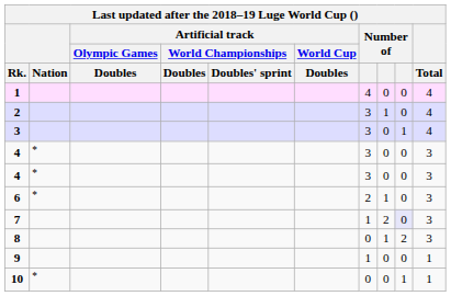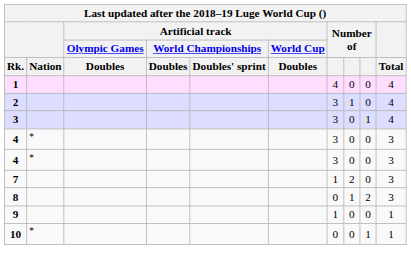 <table class="wikitable" style="margin-top: 0em; text-align: center; font-size: 100%;">
 <tr>
 <th colspan="10">Last updated after the 2018–19 Luge World Cup ()</th>
 </tr>
 <tr>
 <th rowspan="2" colspan="2"></th>
 <th colspan="4">Artificial track</th>
 <th rowspan="2" colspan="3">Number of</th>
 <th rowspan="2"></th>
 </tr>
 <tr>
 <th><a href='#'>Olympic Games</a></th>
 <th colspan="2"><a href='#'>World Championships</a></th>
 <th><a href='#'>World Cup</a></th>
 </tr>
 <tr>
 <th style="width: 1em;">Rk.</th>
 <th>Nation</th>
 <th>Doubles</th>
 <th>Doubles</th>
 <th>Doubles' sprint</th>
 <th>Doubles</th>
 <th style="width: 1em;"></th>
 <th style="width: 1em;"></th>
 <th style="width: 1em;"></th>
 <th style="width: 1em;">Total</th>
 </tr>
 <tr style="background: #fdf;">
 <td><strong>1</strong></td>
 <td style="text-align: left;"></td>
 <td></td>
 <td></td>
 <td></td>
 <td></td>
 <td>4</td>
 <td>0</td>
 <td>0</td>
 <td>4</td>
 </tr>
 <tr style="background: #ddf;">
 <td><strong>2</strong></td>
 <td style="text-align: left;"></td>
 <td></td>
 <td></td>
 <td></td>
 <td></td>
 <td>3</td>
 <td>1</td>
 <td>0</td>
 <td>4</td>
 </tr>
 <tr style="background: #ddf;">
 <td><strong>3</strong></td>
 <td style="text-align: left;"></td>
 <td></td>
 <td></td>
 <td></td>
 <td></td>
 <td>3</td>
 <td>0</td>
 <td>1</td>
 <td>4</td>
 </tr>
 <tr>
 <td><strong>4</strong></td>
 <td style="text-align: left;"><em></em><sup>*</sup></td>
 <td></td>
 <td></td>
 <td></td>
 <td></td>
 <td>3</td>
 <td>0</td>
 <td>0</td>
 <td>3</td>
 </tr>
 <tr>
 <td><strong>4</strong></td>
 <td style="text-align: left;"><em></em><sup>*</sup></td>
 <td></td>
 <td></td>
 <td></td>
 <td></td>
 <td>3</td>
 <td>0</td>
 <td>0</td>
 <td>3</td>
 </tr>
 <tr>
-<td><strong>6</strong></td>
-<td style="text-align: left;"><em></em><sup>*</sup></td>
-<td></td>
-<td></td>
-<td></td>
-<td></td>
-<td>2</td>
-<td>1</td>
-<td>0</td>
-<td>3</td>
-</tr>
-<tr>
 <td><strong>7</strong></td>
 <td style="text-align: left;"></td>
 <td></td>
 <td></td>
 <td></td>
 <td></td>
 <td>1</td>
 <td>2</td>
-<td style="background: lavender;">0</td>
+<td>0</td>
 <td>3</td>
 </tr>
 <tr>
 <td><strong>8</strong></td>
 <td style="text-align: left;"></td>
 <td></td>
 <td></td>
 <td></td>
 <td></td>
 <td>0</td>
 <td>1</td>
 <td>2</td>
 <td>3</td>
 </tr>
 <tr>
 <td><strong>9</strong></td>
 <td style="text-align: left;"></td>
 <td></td>
 <td></td>
 <td></td>
 <td></td>
 <td>1</td>
 <td>0</td>
 <td>0</td>
 <td>1</td>
 </tr>
 <tr>
 <td><strong>10</strong></td>
 <td style="text-align: left;"><em></em><sup>*</sup></td>
 <td></td>
 <td></td>
 <td></td>
 <td></td>
 <td>0</td>
 <td>0</td>
 <td>1</td>
 <td>1</td>
 </tr>
 </table>
